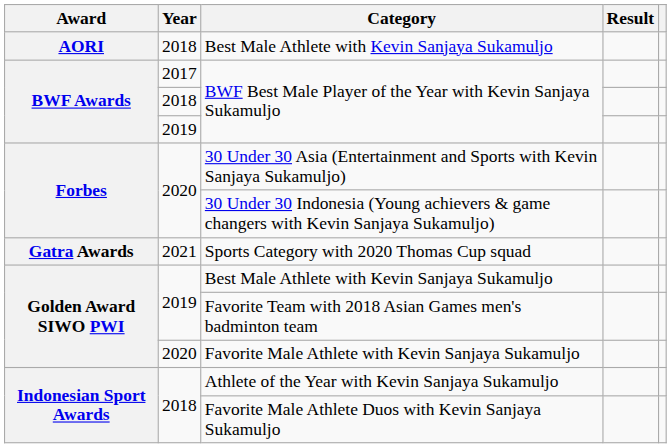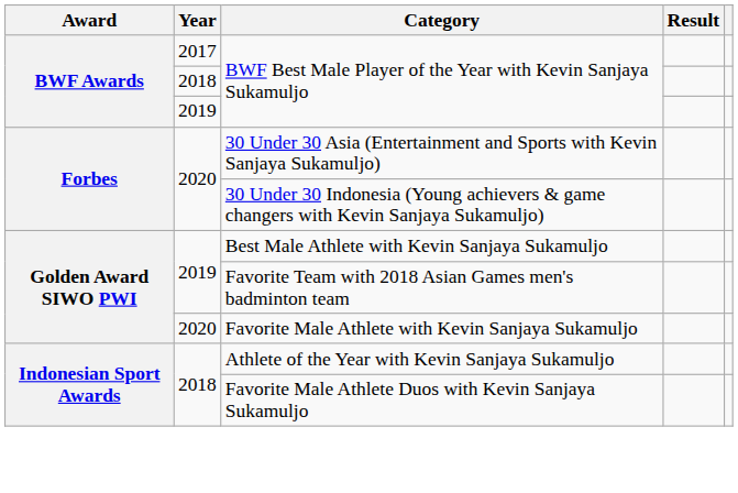 <table class="wikitable plainrowheaders sortable">
 <tr>
 <th scope="col">Award</th>
 <th scope="col">Year</th>
 <th scope="col">Category</th>
 <th scope="col">Result</th>
 <th scope="col" class="unsortable"></th>
-</tr>
-<tr>
-<th scope="row"><a href='#'>AORI</a></th>
-<td>2018</td>
-<td>Best Male Athlete with <a href='#'>Kevin Sanjaya Sukamuljo</a></td>
-<td></td>
-<td></td>
 </tr>
 <tr>
 <th scope="row" rowspan=3><a href='#'>BWF Awards</a></th>
 <td>2017</td>
 <td rowspan=3><a href='#'>BWF</a> Best Male Player of the Year with Kevin Sanjaya Sukamuljo</td>
 <td></td>
 <td></td>
 </tr>
 <tr>
 <td>2018</td>
 <td></td>
 <td></td>
 </tr>
 <tr>
 <td>2019</td>
 <td></td>
 <td></td>
 </tr>
 <tr>
 <th scope="row" rowspan=2><a href='#'>Forbes</a></th>
 <td rowspan=2>2020</td>
 <td><a href='#'>30 Under 30</a> Asia (Entertainment and Sports with Kevin Sanjaya Sukamuljo)</td>
 <td></td>
 <td></td>
 </tr>
 <tr>
 <td><a href='#'>30 Under 30</a> Indonesia (Young achievers & game changers with Kevin Sanjaya Sukamuljo)</td>
-<td></td>
-<td></td>
-</tr>
-<tr>
-<th scope="row"><a href='#'>Gatra</a> Awards</th>
-<td>2021</td>
-<td>Sports Category with 2020 Thomas Cup squad</td>
 <td></td>
 <td></td>
 </tr>
 <tr>
 <th rowspan="3" scope="row">Golden Award SIWO <a href='#'>PWI</a></th>
 <td rowspan="2">2019</td>
 <td>Best Male Athlete with Kevin Sanjaya Sukamuljo</td>
 <td></td>
 <td></td>
 </tr>
 <tr>
 <td>Favorite Team with 2018 Asian Games men's badminton team</td>
 <td></td>
 <td></td>
 </tr>
 <tr>
 <td>2020</td>
 <td>Favorite Male Athlete with Kevin Sanjaya Sukamuljo</td>
 <td></td>
 <td></td>
 </tr>
 <tr>
 <th scope="row" rowspan=2><a href='#'>Indonesian Sport Awards</a></th>
 <td rowspan=2>2018</td>
 <td>Athlete of the Year with Kevin Sanjaya Sukamuljo</td>
 <td></td>
 <td></td>
 </tr>
 <tr>
 <td>Favorite Male Athlete Duos with Kevin Sanjaya Sukamuljo</td>
 <td></td>
 <td></td>
 </tr>
 </table>
